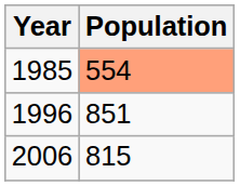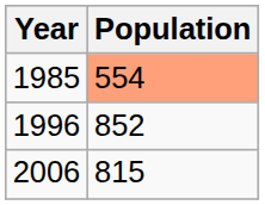 <table class="wikitable">
 <tr>
 <th>Year</th>
 <th>Population</th>
 </tr>
 <tr>
 <td>1985</td>
 <td style="background: lightsalmon;">554</td>
 </tr>
 <tr>
 <td>1996</td>
-<td>851</td>
+<td>852</td>
 </tr>
 <tr>
 <td>2006</td>
 <td>815</td>
 </tr>
 </table>
